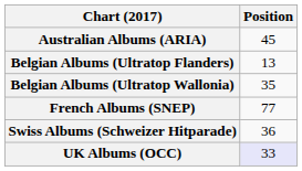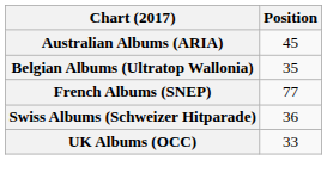 <table class="wikitable sortable plainrowheaders" style="text-align:center">
 <tr>
 <th scope="col">Chart (2017)</th>
 <th scope="col">Position</th>
 </tr>
 <tr>
 <th scope="row">Australian Albums (ARIA)</th>
 <td>45</td>
-</tr>
-<tr>
-<th scope="row">Belgian Albums (Ultratop Flanders)</th>
-<td>13</td>
 </tr>
 <tr>
 <th scope="row">Belgian Albums (Ultratop Wallonia)</th>
 <td>35</td>
 </tr>
 <tr>
 <th scope="row">French Albums (SNEP)</th>
 <td>77</td>
 </tr>
 <tr>
 <th scope="row">Swiss Albums (Schweizer Hitparade)</th>
 <td>36</td>
 </tr>
 <tr>
 <th scope="row">UK Albums (OCC)</th>
-<td style="background: lavender;">33</td>
+<td>33</td>
 </tr>
 </table>
